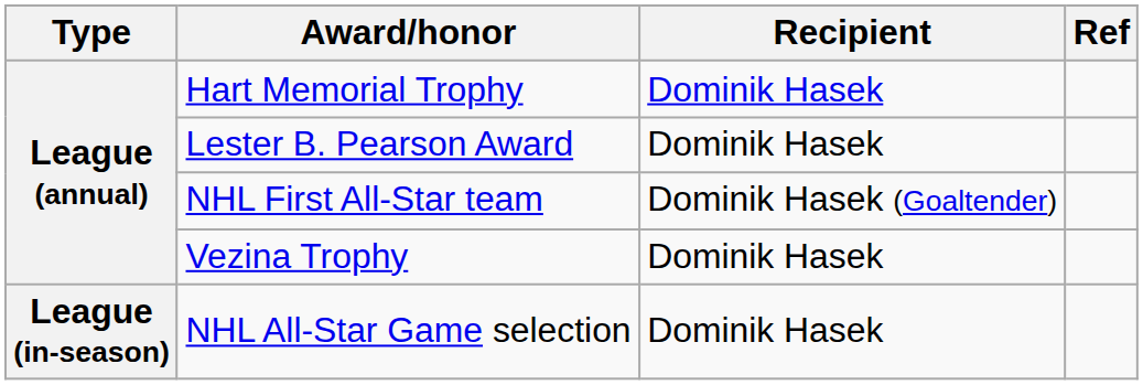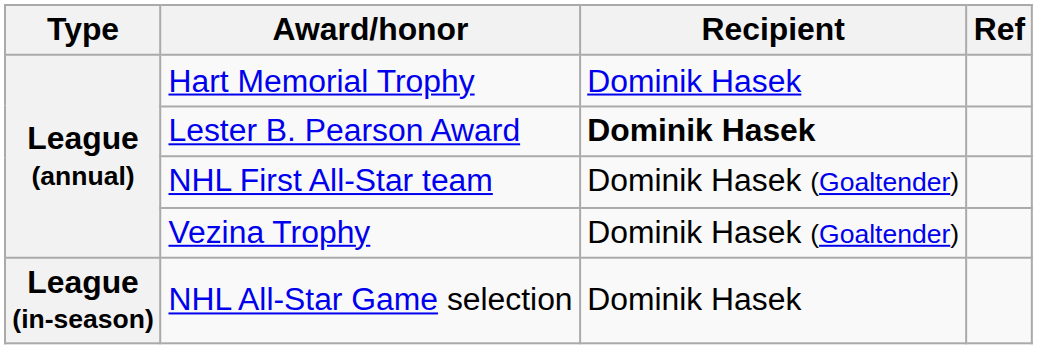 <table class="wikitable">
 <tr>
 <th scope="col">Type</th>
 <th scope="col">Award/honor</th>
 <th scope="col">Recipient</th>
 <th scope="col">Ref</th>
 </tr>
 <tr>
 <th scope="row" rowspan="4">League<br><small>(annual)</small></th>
 <td><a href='#'>Hart Memorial Trophy</a></td>
 <td><a href='#'>Dominik Hasek</a></td>
 <td></td>
 </tr>
 <tr>
 <td><a href='#'>Lester B. Pearson Award</a></td>
-<td>Dominik Hasek</td>
+<td><strong>Dominik Hasek</strong></td>
 <td></td>
 </tr>
 <tr>
 <td><a href='#'>NHL First All-Star team</a></td>
 <td>Dominik Hasek <small>(<a href='#'>Goaltender</a>)</small></td>
 <td></td>
 </tr>
 <tr>
 <td><a href='#'>Vezina Trophy</a></td>
-<td>Dominik Hasek</td>
+<td>Dominik Hasek <small>(<a href='#'>Goaltender</a>)</small></td>
 <td></td>
 </tr>
 <tr>
 <th scope="row">League<br><small>(in-season)</small></th>
 <td><a href='#'>NHL All-Star Game</a> selection</td>
 <td>Dominik Hasek</td>
 <td></td>
 </tr>
 </table>
